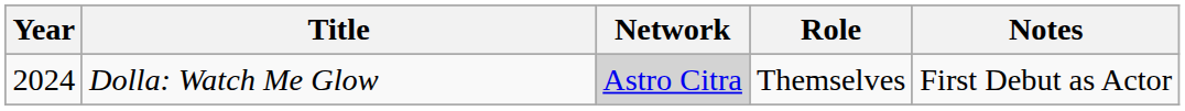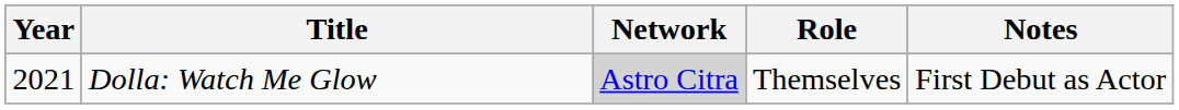 <table class="wikitable">
 <tr>
 <th scope="col">Year</th>
 <th scope="col" style="width:16em;">Title</th>
 <th scope="col">Network</th>
 <th scope="col">Role</th>
 <th scope="col">Notes</th>
 </tr>
 <tr>
-<td>2024</td>
+<td>2021</td>
 <td><em>Dolla: Watch Me Glow</em></td>
 <td style="background: lightgrey;"><a href='#'>Astro Citra</a></td>
 <td>Themselves</td>
 <td>First Debut as Actor</td>
 </tr>
 </table>
